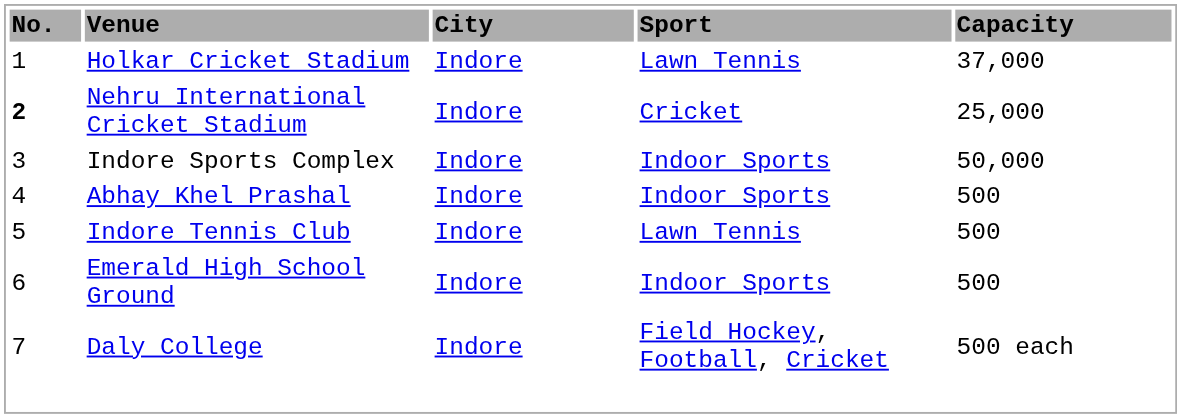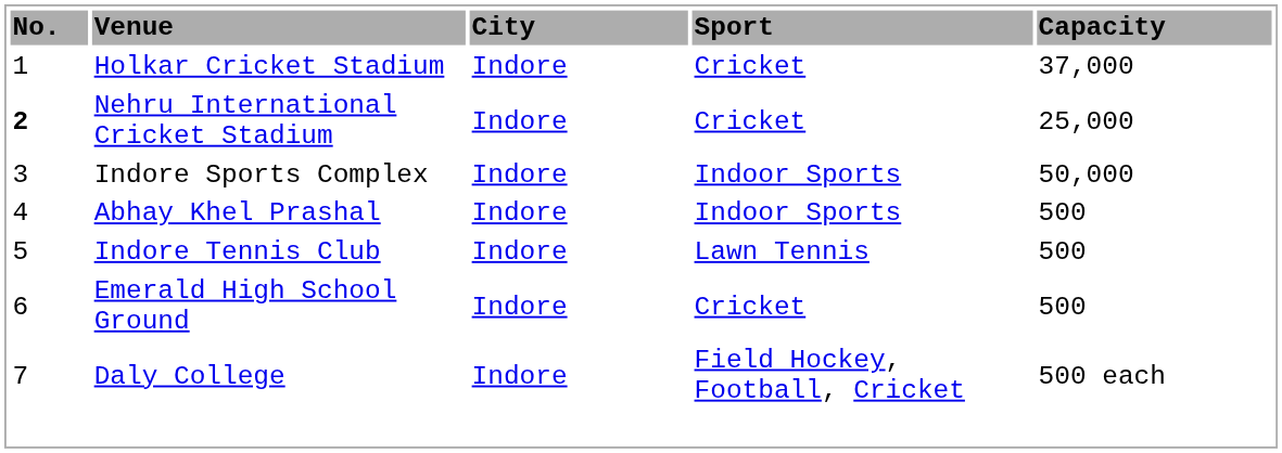 <table style="border: 1px solid #ADADAD; margin-bottom: 10px; padding-bottom: 15px;">
 <tr style="background:#adadad; text-align:left;">
 <th style="width:50px;">No.</th>
 <th style="width:270px;">Venue</th>
 <th style="width:170px;">City</th>
 <th style="width:270px;">Sport</th>
 <th style="width:170px;">Capacity</th>
 </tr>
 <tr>
 <td>1</td>
 <td><a href='#'>Holkar Cricket Stadium</a></td>
 <td><a href='#'>Indore</a></td>
-<td><a href='#'>Lawn Tennis</a></td>
+<td><a href='#'>Cricket</a></td>
 <td>37,000</td>
 </tr>
 <tr>
 <td><strong>2</strong></td>
 <td><a href='#'>Nehru International Cricket Stadium</a></td>
 <td><a href='#'>Indore</a></td>
 <td><a href='#'>Cricket</a></td>
 <td>25,000</td>
 </tr>
 <tr>
 <td>3</td>
 <td>Indore Sports Complex</td>
 <td><a href='#'>Indore</a></td>
 <td><a href='#'>Indoor Sports</a></td>
 <td>50,000</td>
 </tr>
 <tr>
 <td>4</td>
 <td><a href='#'>Abhay Khel Prashal</a></td>
 <td><a href='#'>Indore</a></td>
 <td><a href='#'>Indoor Sports</a></td>
 <td>500</td>
 </tr>
 <tr>
 <td>5</td>
 <td><a href='#'>Indore Tennis Club</a></td>
 <td><a href='#'>Indore</a></td>
 <td><a href='#'>Lawn Tennis</a></td>
 <td>500</td>
 </tr>
 <tr>
 <td>6</td>
 <td><a href='#'>Emerald High School Ground</a></td>
 <td><a href='#'>Indore</a></td>
-<td><a href='#'>Indoor Sports</a></td>
+<td><a href='#'>Cricket</a></td>
 <td>500</td>
 </tr>
 <tr>
 <td>7</td>
 <td><a href='#'>Daly College</a></td>
 <td><a href='#'>Indore</a></td>
 <td><a href='#'>Field Hockey</a>, <a href='#'>Football</a>, <a href='#'>Cricket</a></td>
 <td>500 each</td>
 </tr>
 <tr>
 </tr>
 </table>
